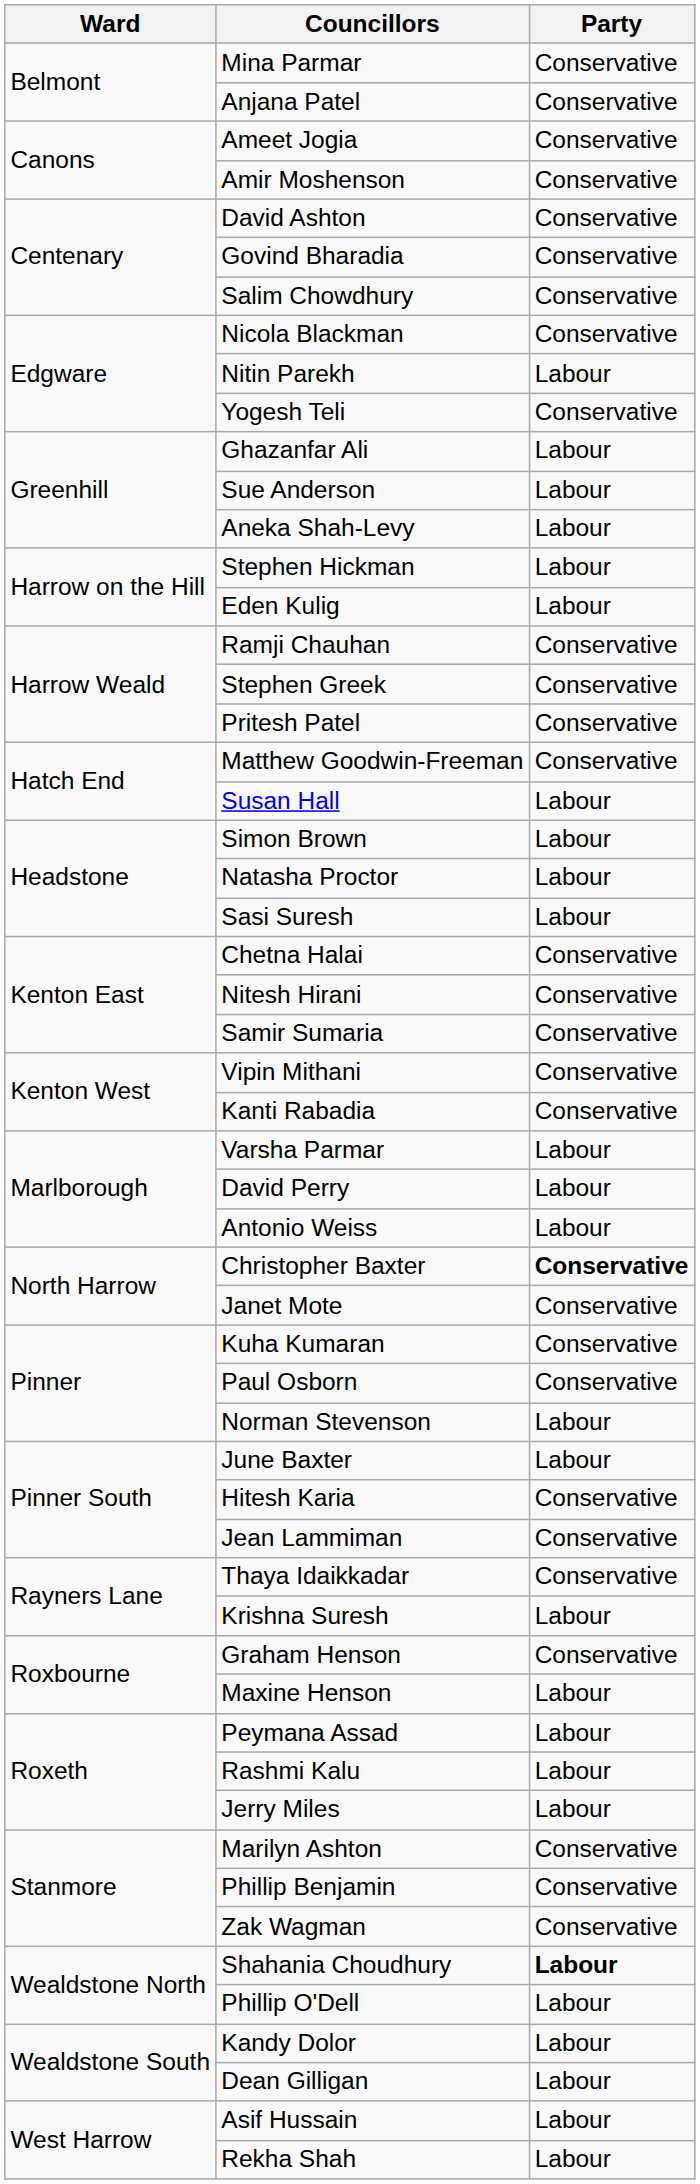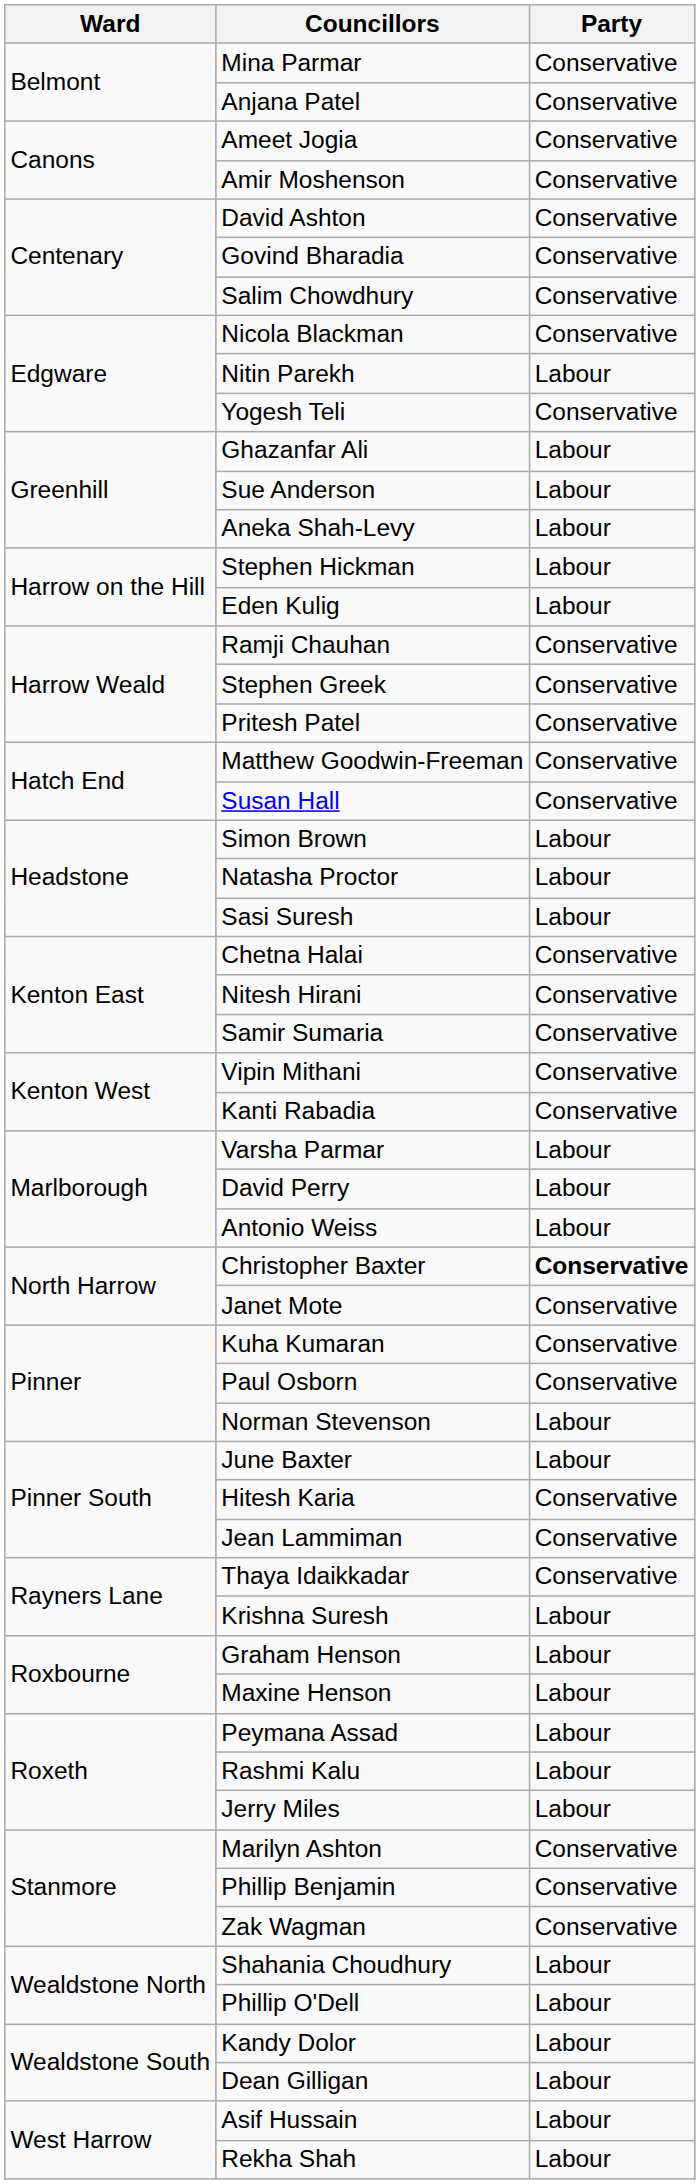 <table class="wikitable">
 <tr>
 <th>Ward</th>
 <th>Councillors</th>
 <th>Party</th>
 </tr>
 <tr>
 <td rowspan="2">Belmont</td>
 <td>Mina Parmar</td>
 <td>Conservative</td>
 </tr>
 <tr>
 <td>Anjana Patel</td>
 <td>Conservative</td>
 </tr>
 <tr>
 <td rowspan="2">Canons</td>
 <td>Ameet Jogia</td>
 <td>Conservative</td>
 </tr>
 <tr>
 <td>Amir Moshenson</td>
 <td>Conservative</td>
 </tr>
 <tr>
 <td rowspan="3">Centenary</td>
 <td>David Ashton</td>
 <td>Conservative</td>
 </tr>
 <tr>
 <td>Govind Bharadia</td>
 <td>Conservative</td>
 </tr>
 <tr>
 <td>Salim Chowdhury</td>
 <td>Conservative</td>
 </tr>
 <tr>
 <td rowspan="3">Edgware</td>
 <td>Nicola Blackman</td>
 <td>Conservative</td>
 </tr>
 <tr>
 <td>Nitin Parekh</td>
 <td>Labour</td>
 </tr>
 <tr>
 <td>Yogesh Teli</td>
 <td>Conservative</td>
 </tr>
 <tr>
 <td rowspan="3">Greenhill</td>
 <td>Ghazanfar Ali</td>
 <td>Labour</td>
 </tr>
 <tr>
 <td>Sue Anderson</td>
 <td>Labour</td>
 </tr>
 <tr>
 <td>Aneka Shah-Levy</td>
 <td>Labour</td>
 </tr>
 <tr>
 <td rowspan="2">Harrow on the Hill</td>
 <td>Stephen Hickman</td>
 <td>Labour</td>
 </tr>
 <tr>
 <td>Eden Kulig</td>
 <td>Labour</td>
 </tr>
 <tr>
 <td rowspan="3">Harrow Weald</td>
 <td>Ramji Chauhan</td>
 <td>Conservative</td>
 </tr>
 <tr>
 <td>Stephen Greek</td>
 <td>Conservative</td>
 </tr>
 <tr>
 <td>Pritesh Patel</td>
 <td>Conservative</td>
 </tr>
 <tr>
 <td rowspan="2">Hatch End</td>
 <td>Matthew Goodwin-Freeman</td>
 <td>Conservative</td>
 </tr>
 <tr>
 <td><a href='#'>Susan Hall</a></td>
-<td>Labour</td>
+<td>Conservative</td>
 </tr>
 <tr>
 <td rowspan="3">Headstone</td>
 <td>Simon Brown</td>
 <td>Labour</td>
 </tr>
 <tr>
 <td>Natasha Proctor</td>
 <td>Labour</td>
 </tr>
 <tr>
 <td>Sasi Suresh</td>
 <td>Labour</td>
 </tr>
 <tr>
 <td rowspan="3">Kenton East</td>
 <td>Chetna Halai</td>
 <td>Conservative</td>
 </tr>
 <tr>
 <td>Nitesh Hirani</td>
 <td>Conservative</td>
 </tr>
 <tr>
 <td>Samir Sumaria</td>
 <td>Conservative</td>
 </tr>
 <tr>
 <td rowspan="2">Kenton West</td>
 <td>Vipin Mithani</td>
 <td>Conservative</td>
 </tr>
 <tr>
 <td>Kanti Rabadia</td>
 <td>Conservative</td>
 </tr>
 <tr>
 <td rowspan="3">Marlborough</td>
 <td>Varsha Parmar</td>
 <td>Labour</td>
 </tr>
 <tr>
 <td>David Perry</td>
 <td>Labour</td>
 </tr>
 <tr>
 <td>Antonio Weiss</td>
 <td>Labour</td>
 </tr>
 <tr>
 <td rowspan="2">North Harrow</td>
 <td>Christopher Baxter</td>
 <td><strong>Conservative</strong></td>
 </tr>
 <tr>
 <td>Janet Mote</td>
 <td>Conservative</td>
 </tr>
 <tr>
 <td rowspan="3">Pinner</td>
 <td>Kuha Kumaran</td>
 <td>Conservative</td>
 </tr>
 <tr>
 <td>Paul Osborn</td>
 <td>Conservative</td>
 </tr>
 <tr>
 <td>Norman Stevenson</td>
 <td>Labour</td>
 </tr>
 <tr>
 <td rowspan="3">Pinner South</td>
 <td>June Baxter</td>
 <td>Labour</td>
 </tr>
 <tr>
 <td>Hitesh Karia</td>
 <td>Conservative</td>
 </tr>
 <tr>
 <td>Jean Lammiman</td>
 <td>Conservative</td>
 </tr>
 <tr>
 <td rowspan="2">Rayners Lane</td>
 <td>Thaya Idaikkadar</td>
 <td>Conservative</td>
 </tr>
 <tr>
 <td>Krishna Suresh</td>
 <td>Labour</td>
 </tr>
 <tr>
 <td rowspan="2">Roxbourne</td>
 <td>Graham Henson</td>
-<td>Conservative</td>
+<td>Labour</td>
 </tr>
 <tr>
 <td>Maxine Henson</td>
 <td>Labour</td>
 </tr>
 <tr>
 <td rowspan="3">Roxeth</td>
 <td>Peymana Assad</td>
 <td>Labour</td>
 </tr>
 <tr>
 <td>Rashmi Kalu</td>
 <td>Labour</td>
 </tr>
 <tr>
 <td>Jerry Miles</td>
 <td>Labour</td>
 </tr>
 <tr>
 <td rowspan="3">Stanmore</td>
 <td>Marilyn Ashton</td>
 <td>Conservative</td>
 </tr>
 <tr>
 <td>Phillip Benjamin</td>
 <td>Conservative</td>
 </tr>
 <tr>
 <td>Zak Wagman</td>
 <td>Conservative</td>
 </tr>
 <tr>
 <td rowspan="2">Wealdstone North</td>
 <td>Shahania Choudhury</td>
-<td><strong>Labour</strong></td>
+<td>Labour</td>
 </tr>
 <tr>
 <td>Phillip O'Dell</td>
 <td>Labour</td>
 </tr>
 <tr>
 <td rowspan="2">Wealdstone South</td>
 <td>Kandy Dolor</td>
 <td>Labour</td>
 </tr>
 <tr>
 <td>Dean Gilligan</td>
 <td>Labour</td>
 </tr>
 <tr>
 <td rowspan="2">West Harrow</td>
 <td>Asif Hussain</td>
 <td>Labour</td>
 </tr>
 <tr>
 <td>Rekha Shah</td>
 <td>Labour</td>
 </tr>
 </table>
